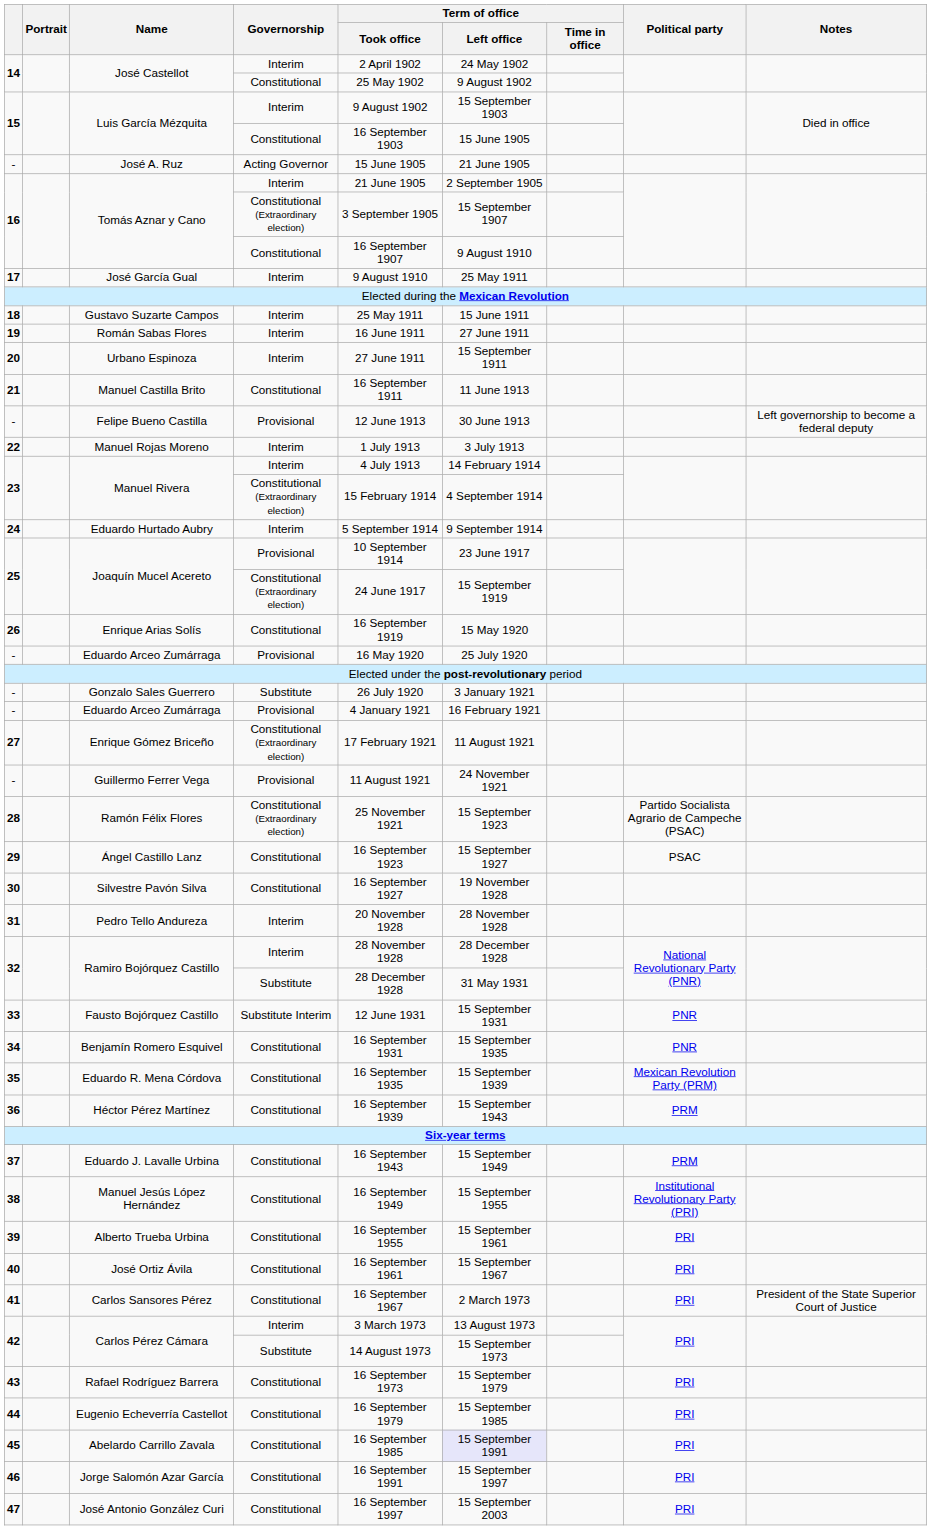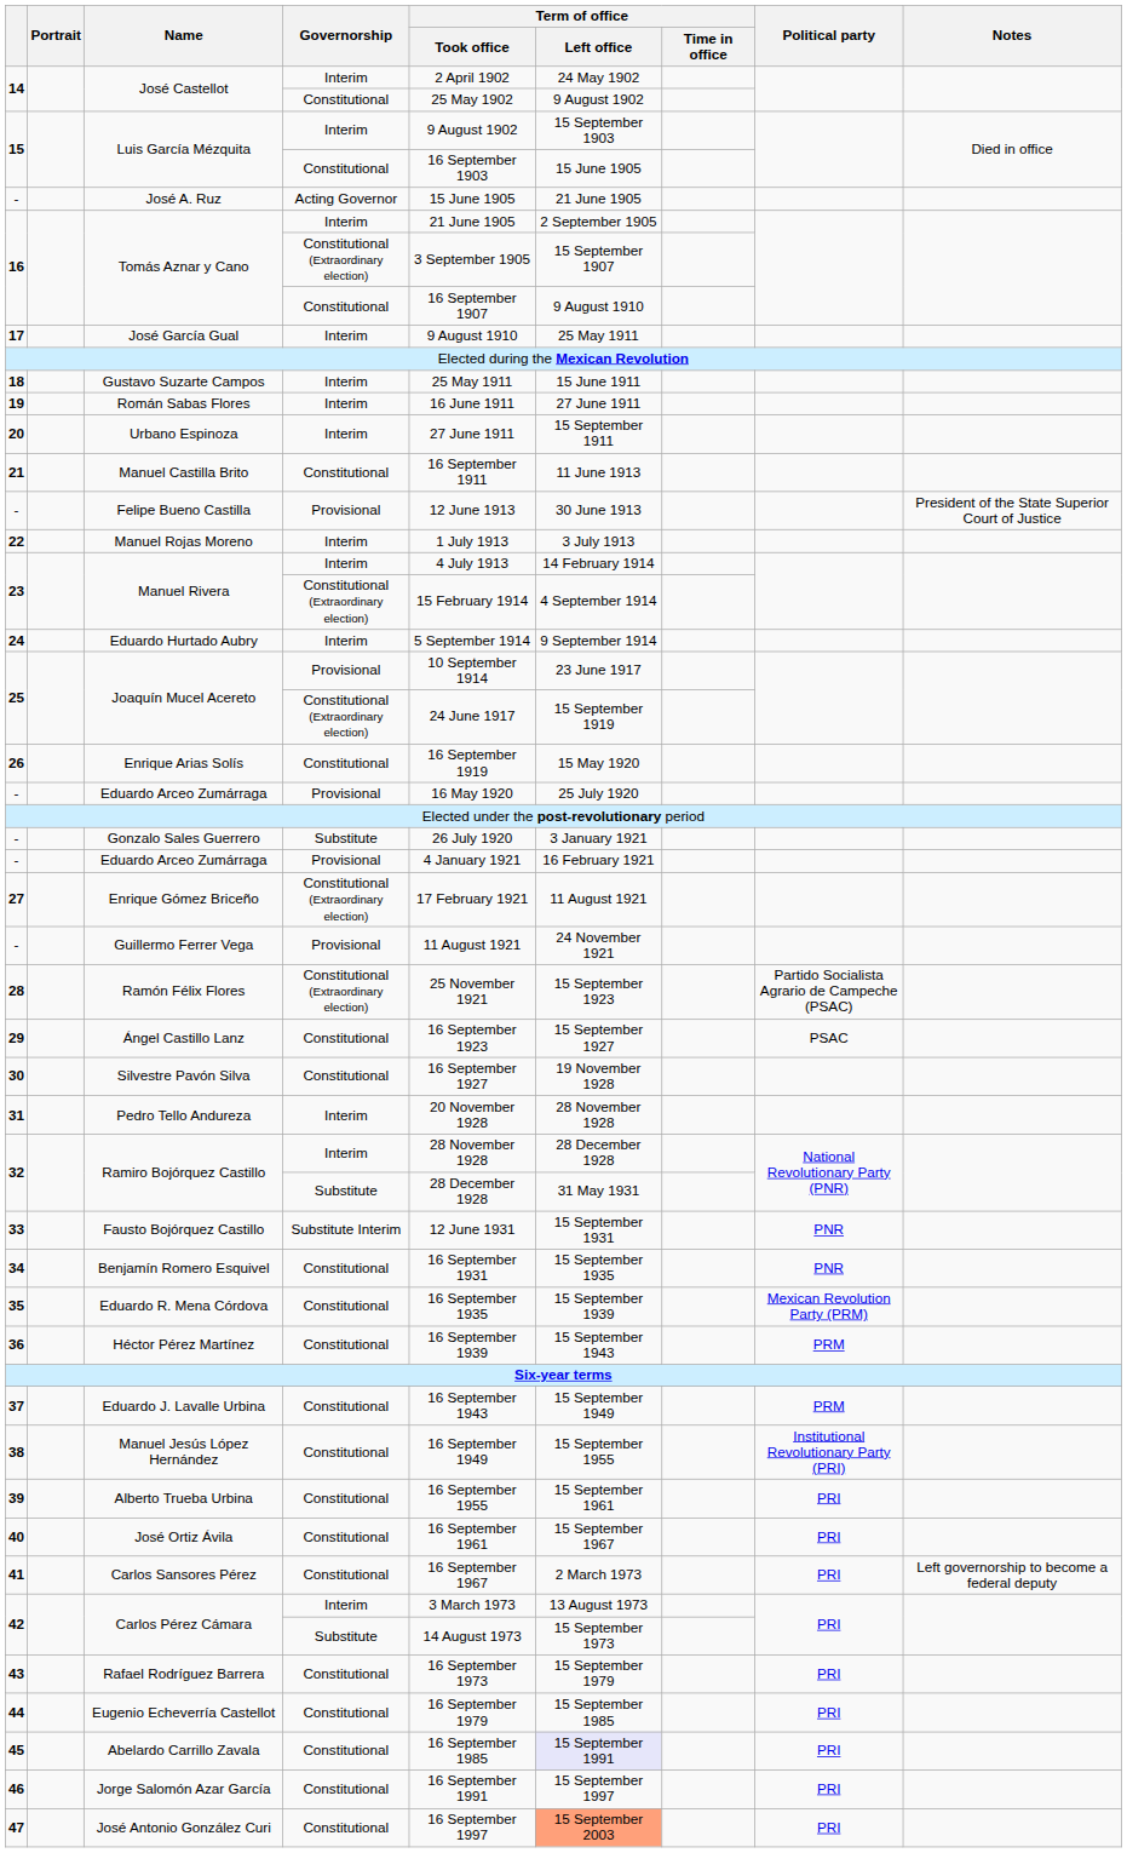 <table class="wikitable" style="text-align:center; width:100%">
 <tr>
 <th scope="col" rowspan="2"></th>
 <th scope="col" rowspan="2">Portrait</th>
 <th scope="col" rowspan="2">Name</th>
 <th scope="col" rowspan="2">Governorship</th>
 <th scope="col" colspan="3">Term of office</th>
 <th scope="col" rowspan="2" style="width:10em">Political party</th>
 <th scope="col" rowspan="2" style="width:15em">Notes</th>
 </tr>
 <tr>
 <th>Took office</th>
 <th>Left office</th>
 <th>Time in office</th>
 </tr>
 <tr>
 <td rowspan=2><strong>14</strong></td>
 <td rowspan=2></td>
 <td rowspan=2>José Castellot</td>
 <td>Interim</td>
 <td>2 April 1902</td>
 <td>24 May 1902</td>
 <td></td>
 <td rowspan=2></td>
 <td rowspan=2></td>
 </tr>
 <tr>
 <td>Constitutional</td>
 <td>25 May 1902</td>
 <td>9 August 1902</td>
 <td></td>
 </tr>
 <tr>
 <td rowspan=2><strong>15</strong></td>
 <td rowspan=2></td>
 <td rowspan=2>Luis García Mézquita</td>
 <td>Interim</td>
 <td>9 August 1902</td>
 <td>15 September 1903</td>
 <td></td>
 <td rowspan=2></td>
 <td rowspan=2>Died in office</td>
 </tr>
 <tr>
 <td>Constitutional</td>
 <td>16 September 1903</td>
 <td>15 June 1905</td>
 <td></td>
 </tr>
 <tr>
 <td>-</td>
 <td></td>
 <td>José A. Ruz</td>
 <td>Acting Governor</td>
 <td>15 June 1905</td>
 <td>21 June 1905</td>
 <td></td>
 <td></td>
 <td></td>
 </tr>
 <tr>
 <td rowspan=3><strong>16</strong></td>
 <td rowspan=3></td>
 <td rowspan=3>Tomás Aznar y Cano</td>
 <td>Interim</td>
 <td>21 June 1905</td>
 <td>2 September 1905</td>
 <td></td>
 <td rowspan=3></td>
 <td rowspan=3></td>
 </tr>
 <tr>
 <td>Constitutional<br><small>(Extraordinary election)</small></td>
 <td>3 September 1905</td>
 <td>15 September 1907</td>
 <td></td>
 </tr>
 <tr>
 <td>Constitutional</td>
 <td>16 September 1907</td>
 <td>9 August 1910</td>
 <td></td>
 </tr>
 <tr>
 <td><strong>17</strong></td>
 <td></td>
 <td>José García Gual</td>
 <td>Interim</td>
 <td>9 August 1910</td>
 <td>25 May 1911</td>
 <td></td>
 <td></td>
 <td></td>
 </tr>
 <tr>
 <td colspan=9 style=background-color:#CEF>Elected during the <strong><a href='#'>Mexican Revolution</a></strong></td>
 </tr>
 <tr>
 <td><strong>18</strong></td>
 <td></td>
 <td>Gustavo Suzarte Campos</td>
 <td>Interim</td>
 <td>25 May 1911</td>
 <td>15 June 1911</td>
 <td></td>
 <td></td>
 <td></td>
 </tr>
 <tr>
 <td><strong>19</strong></td>
 <td></td>
 <td>Román Sabas Flores</td>
 <td>Interim</td>
 <td>16 June 1911</td>
 <td>27 June 1911</td>
 <td></td>
 <td></td>
 <td></td>
 </tr>
 <tr>
 <td><strong>20</strong></td>
 <td></td>
 <td>Urbano Espinoza</td>
 <td>Interim</td>
 <td>27 June 1911</td>
 <td>15 September 1911</td>
 <td></td>
 <td></td>
 <td></td>
 </tr>
 <tr>
 <td><strong>21</strong></td>
 <td></td>
 <td>Manuel Castilla Brito</td>
 <td>Constitutional</td>
 <td>16 September 1911</td>
 <td>11 June 1913</td>
 <td></td>
 <td></td>
 <td></td>
 </tr>
 <tr>
 <td>-</td>
 <td></td>
 <td>Felipe Bueno Castilla</td>
 <td>Provisional</td>
 <td>12 June 1913</td>
 <td>30 June 1913</td>
 <td></td>
 <td></td>
-<td>Left governorship to become a federal deputy</td>
+<td>President of the State Superior Court of Justice</td>
 </tr>
 <tr>
 <td><strong>22</strong></td>
 <td></td>
 <td>Manuel Rojas Moreno</td>
 <td>Interim</td>
 <td>1 July 1913</td>
 <td>3 July 1913</td>
 <td></td>
 <td></td>
 <td></td>
 </tr>
 <tr>
 <td rowspan=2><strong>23</strong></td>
 <td rowspan=2></td>
 <td rowspan=2>Manuel Rivera</td>
 <td>Interim</td>
 <td>4 July 1913</td>
 <td>14 February 1914</td>
 <td></td>
 <td rowspan=2></td>
 <td rowspan=2></td>
 </tr>
 <tr>
 <td>Constitutional<br><small>(Extraordinary election)</small></td>
 <td>15 February 1914</td>
 <td>4 September 1914</td>
 <td></td>
 </tr>
 <tr>
 <td><strong>24</strong></td>
 <td></td>
 <td>Eduardo Hurtado Aubry</td>
 <td>Interim</td>
 <td>5 September 1914</td>
 <td>9 September 1914</td>
 <td></td>
 <td></td>
 <td></td>
 </tr>
 <tr>
 <td rowspan=2><strong>25</strong></td>
 <td rowspan=2></td>
 <td rowspan=2>Joaquín Mucel Acereto</td>
 <td>Provisional</td>
 <td>10 September 1914</td>
 <td>23 June 1917</td>
 <td></td>
 <td rowspan=2></td>
 <td rowspan=2></td>
 </tr>
 <tr>
 <td>Constitutional<br><small>(Extraordinary election)</small></td>
 <td>24 June 1917</td>
 <td>15 September 1919</td>
 <td></td>
 </tr>
 <tr>
 <td><strong>26</strong></td>
 <td></td>
 <td>Enrique Arias Solís</td>
 <td>Constitutional</td>
 <td>16 September 1919</td>
 <td>15 May 1920</td>
 <td></td>
 <td></td>
 <td></td>
 </tr>
 <tr>
 <td>-</td>
 <td></td>
 <td>Eduardo Arceo Zumárraga</td>
 <td>Provisional</td>
 <td>16 May 1920</td>
 <td>25 July 1920</td>
 <td></td>
 <td></td>
 <td></td>
 </tr>
 <tr>
 <td colspan=9 style=background-color:#CEF>Elected under the <strong>post-revolutionary</strong> period</td>
 </tr>
 <tr>
 <td>-</td>
 <td></td>
 <td>Gonzalo Sales Guerrero</td>
 <td>Substitute</td>
 <td>26 July 1920</td>
 <td>3 January 1921</td>
 <td></td>
 <td></td>
 <td></td>
 </tr>
 <tr>
 <td>-</td>
 <td></td>
 <td>Eduardo Arceo Zumárraga</td>
 <td>Provisional</td>
 <td>4 January 1921</td>
 <td>16 February 1921</td>
 <td></td>
 <td></td>
 <td></td>
 </tr>
 <tr>
 <td><strong>27</strong></td>
 <td></td>
 <td>Enrique Gómez Briceño</td>
 <td>Constitutional<br><small>(Extraordinary election)</small></td>
 <td>17 February 1921</td>
 <td>11 August 1921</td>
 <td></td>
 <td></td>
 <td></td>
 </tr>
 <tr>
 <td>-</td>
 <td></td>
 <td>Guillermo Ferrer Vega</td>
 <td>Provisional</td>
 <td>11 August 1921</td>
 <td>24 November 1921</td>
 <td></td>
 <td></td>
 <td></td>
 </tr>
 <tr>
 <td><strong>28</strong></td>
 <td></td>
 <td>Ramón Félix Flores</td>
 <td>Constitutional<br><small>(Extraordinary election)</small></td>
 <td>25 November 1921</td>
 <td>15 September 1923</td>
 <td></td>
 <td>Partido Socialista Agrario de Campeche (PSAC)</td>
 <td></td>
 </tr>
 <tr>
 <td><strong>29</strong></td>
 <td></td>
 <td>Ángel Castillo Lanz</td>
 <td>Constitutional</td>
 <td>16 September 1923</td>
 <td>15 September 1927</td>
 <td></td>
 <td>PSAC</td>
 <td></td>
 </tr>
 <tr>
 <td><strong>30</strong></td>
 <td></td>
 <td>Silvestre Pavón Silva</td>
 <td>Constitutional</td>
 <td>16 September 1927</td>
 <td>19 November 1928</td>
 <td></td>
 <td></td>
 <td></td>
 </tr>
 <tr>
 <td><strong>31</strong></td>
 <td></td>
 <td>Pedro Tello Andureza</td>
 <td>Interim</td>
 <td>20 November 1928</td>
 <td>28 November 1928</td>
 <td></td>
 <td></td>
 <td></td>
 </tr>
 <tr>
 <td rowspan=2><strong>32</strong></td>
 <td rowspan=2></td>
 <td rowspan=2>Ramiro Bojórquez Castillo</td>
 <td>Interim</td>
 <td>28 November 1928</td>
 <td>28 December 1928</td>
 <td></td>
 <td rowspan=2><a href='#'>National Revolutionary Party (PNR)</a></td>
 <td rowspan=2></td>
 </tr>
 <tr>
 <td>Substitute</td>
 <td>28 December 1928</td>
 <td>31 May 1931</td>
 <td></td>
 </tr>
 <tr>
 <td><strong>33</strong></td>
 <td></td>
 <td>Fausto Bojórquez Castillo</td>
 <td>Substitute Interim</td>
 <td>12 June 1931</td>
 <td>15 September 1931</td>
 <td></td>
 <td><a href='#'>PNR</a></td>
 <td></td>
 </tr>
 <tr>
 <td><strong>34</strong></td>
 <td></td>
 <td>Benjamín Romero Esquivel</td>
 <td>Constitutional</td>
 <td>16 September 1931</td>
 <td>15 September 1935</td>
 <td></td>
 <td><a href='#'>PNR</a></td>
 <td></td>
 </tr>
 <tr>
 <td><strong>35</strong></td>
 <td></td>
 <td>Eduardo R. Mena Córdova</td>
 <td>Constitutional</td>
 <td>16 September 1935</td>
 <td>15 September 1939</td>
 <td></td>
 <td><a href='#'>Mexican Revolution Party (PRM)</a></td>
 <td></td>
 </tr>
 <tr>
 <td><strong>36</strong></td>
 <td></td>
 <td>Héctor Pérez Martínez</td>
 <td>Constitutional</td>
 <td>16 September 1939</td>
 <td>15 September 1943</td>
 <td></td>
 <td><a href='#'>PRM</a></td>
 <td></td>
 </tr>
 <tr>
 <td colspan=9 style=background-color:#CEF><strong><a href='#'>Six-year terms</a></strong></td>
 </tr>
 <tr>
 <td><strong>37</strong></td>
 <td></td>
 <td>Eduardo J. Lavalle Urbina</td>
 <td>Constitutional</td>
 <td>16 September 1943</td>
 <td>15 September 1949</td>
 <td></td>
 <td><a href='#'>PRM</a></td>
 <td></td>
 </tr>
 <tr>
 <td><strong>38</strong></td>
 <td></td>
 <td>Manuel Jesús López Hernández</td>
 <td>Constitutional</td>
 <td>16 September 1949</td>
 <td>15 September 1955</td>
 <td></td>
 <td><a href='#'>Institutional Revolutionary Party (PRI)</a></td>
 <td></td>
 </tr>
 <tr>
 <td><strong>39</strong></td>
 <td></td>
 <td>Alberto Trueba Urbina</td>
 <td>Constitutional</td>
 <td>16 September 1955</td>
 <td>15 September 1961</td>
 <td></td>
 <td><a href='#'>PRI</a></td>
 <td></td>
 </tr>
 <tr>
 <td><strong>40</strong></td>
 <td></td>
 <td>José Ortiz Ávila</td>
 <td>Constitutional</td>
 <td>16 September 1961</td>
 <td>15 September 1967</td>
 <td></td>
 <td><a href='#'>PRI</a></td>
 <td></td>
 </tr>
 <tr>
 <td><strong>41</strong></td>
 <td></td>
 <td>Carlos Sansores Pérez</td>
 <td>Constitutional</td>
 <td>16 September 1967</td>
 <td>2 March 1973</td>
 <td></td>
 <td><a href='#'>PRI</a></td>
-<td>President of the State Superior Court of Justice</td>
+<td>Left governorship to become a federal deputy</td>
 </tr>
 <tr>
 <td rowspan=2><strong>42</strong></td>
 <td rowspan=2></td>
 <td rowspan=2>Carlos Pérez Cámara</td>
 <td>Interim</td>
 <td>3 March 1973</td>
 <td>13 August 1973</td>
 <td></td>
 <td rowspan=2><a href='#'>PRI</a></td>
 <td rowspan=2></td>
 </tr>
 <tr>
 <td>Substitute</td>
 <td>14 August 1973</td>
 <td>15 September 1973</td>
 <td></td>
 </tr>
 <tr>
 <td><strong>43</strong></td>
 <td></td>
 <td>Rafael Rodríguez Barrera</td>
 <td>Constitutional</td>
 <td>16 September 1973</td>
 <td>15 September 1979</td>
 <td></td>
 <td><a href='#'>PRI</a></td>
 <td></td>
 </tr>
 <tr>
 <td><strong>44</strong></td>
 <td></td>
 <td>Eugenio Echeverría Castellot</td>
 <td>Constitutional</td>
 <td>16 September 1979</td>
 <td>15 September 1985</td>
 <td></td>
 <td><a href='#'>PRI</a></td>
 <td></td>
 </tr>
 <tr>
 <td><strong>45</strong></td>
 <td></td>
 <td>Abelardo Carrillo Zavala</td>
 <td>Constitutional</td>
 <td>16 September 1985</td>
 <td style="background: lavender;">15 September 1991</td>
 <td></td>
 <td><a href='#'>PRI</a></td>
 <td></td>
 </tr>
 <tr>
 <td><strong>46</strong></td>
 <td></td>
 <td>Jorge Salomón Azar García</td>
 <td>Constitutional</td>
 <td>16 September 1991</td>
 <td>15 September 1997</td>
 <td></td>
 <td><a href='#'>PRI</a></td>
 <td></td>
 </tr>
 <tr>
 <td><strong>47</strong></td>
 <td></td>
 <td>José Antonio González Curi</td>
 <td>Constitutional</td>
 <td>16 September 1997</td>
-<td>15 September 2003</td>
+<td style="background: lightsalmon;">15 September 2003</td>
 <td></td>
 <td><a href='#'>PRI</a></td>
 <td></td>
 </tr>
 </table>
